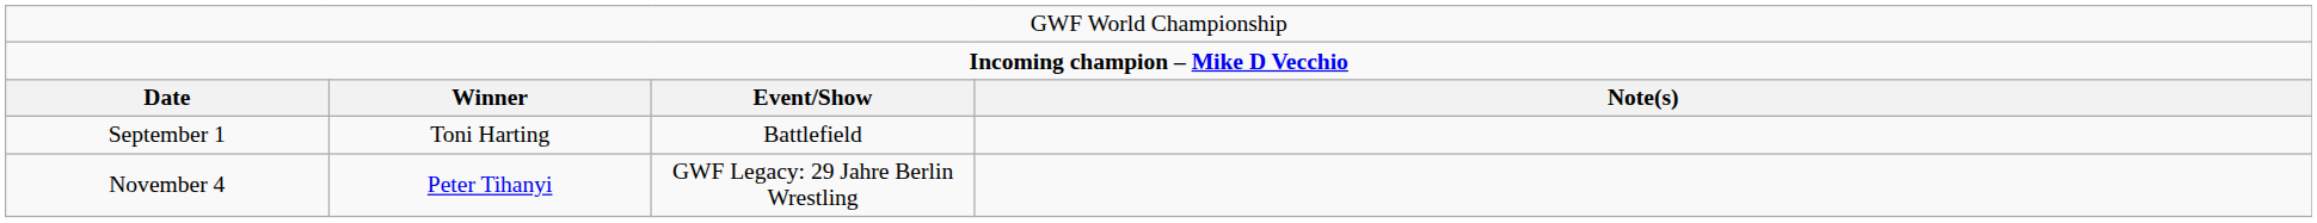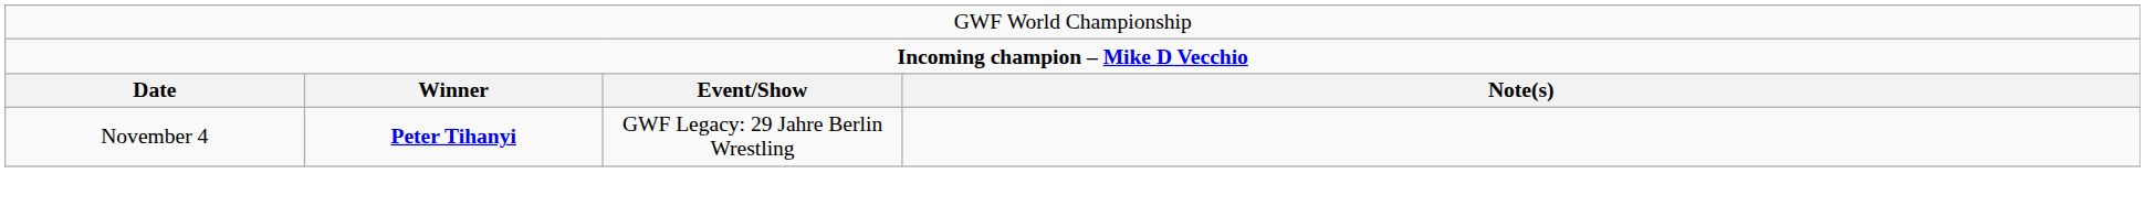 <table class="wikitable" style="text-align:center; width:100%;">
 <tr>
 <td colspan="4" style="text-align: center;">GWF World Championship</td>
 </tr>
 <tr>
 <td colspan="4" style="text-align: center;"><strong>Incoming champion – <a href='#'>Mike D Vecchio</a></strong></td>
 </tr>
 <tr>
 <th width=14%>Date</th>
 <th width=14%>Winner</th>
 <th width=14%>Event/Show</th>
 <th width=58%>Note(s)</th>
 </tr>
 <tr>
-<td>September 1</td>
-<td>Toni Harting</td>
-<td>Battlefield</td>
-<td></td>
-</tr>
-<tr>
 <td>November 4</td>
-<td><a href='#'>Peter Tihanyi</a></td>
+<td><strong><a href='#'>Peter Tihanyi</a></strong></td>
 <td>GWF Legacy: 29 Jahre Berlin Wrestling</td>
 <td></td>
 </tr>
 </table>
